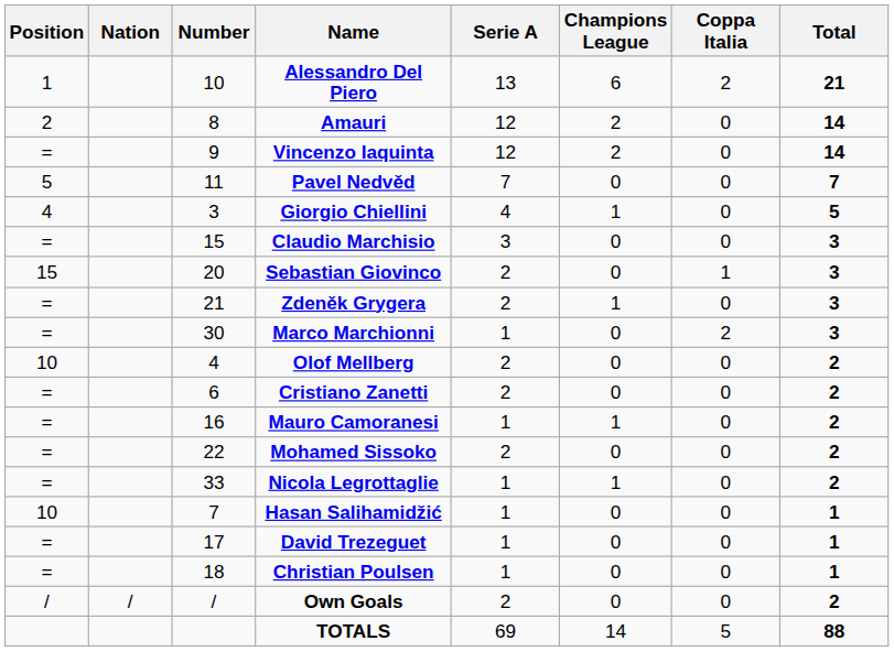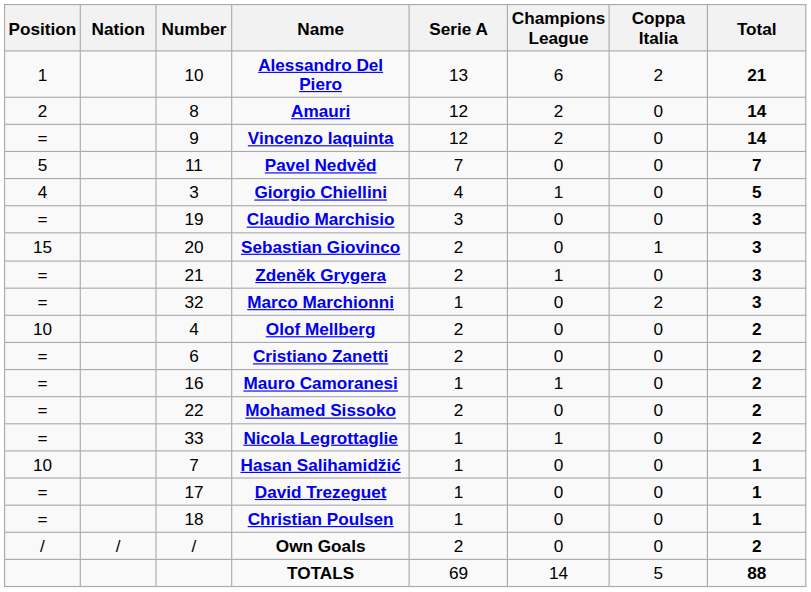 <table class="wikitable" style="font-size: 95%; text-align: center;">
 <tr>
 <th width=60>Position</th>
 <th width=60>Nation</th>
 <th width=60>Number</th>
 <th width=150>Name</th>
 <th width=80>Serie A</th>
 <th width=80>Champions League</th>
 <th width=80>Coppa Italia</th>
 <th width=80>Total</th>
 </tr>
 <tr>
 <td>1</td>
 <td></td>
 <td>10</td>
 <td><strong><a href='#'>Alessandro Del Piero</a></strong></td>
 <td>13</td>
 <td>6</td>
 <td>2</td>
 <td><strong>21</strong></td>
 </tr>
 <tr>
 <td>2</td>
 <td></td>
 <td>8</td>
 <td><strong><a href='#'>Amauri</a></strong></td>
 <td>12</td>
 <td>2</td>
 <td>0</td>
 <td><strong>14</strong></td>
 </tr>
 <tr>
 <td>=</td>
 <td></td>
 <td>9</td>
 <td><strong><a href='#'>Vincenzo Iaquinta</a></strong></td>
 <td>12</td>
 <td>2</td>
 <td>0</td>
 <td><strong>14</strong></td>
 </tr>
 <tr>
 <td>5</td>
 <td></td>
 <td>11</td>
 <td><strong><a href='#'>Pavel Nedvěd</a></strong></td>
 <td>7</td>
 <td>0</td>
 <td>0</td>
 <td><strong>7</strong></td>
 </tr>
 <tr>
 <td>4</td>
 <td></td>
 <td>3</td>
 <td><strong><a href='#'>Giorgio Chiellini</a></strong></td>
 <td>4</td>
 <td>1</td>
 <td>0</td>
 <td><strong>5</strong></td>
 </tr>
 <tr>
 <td>=</td>
 <td></td>
-<td>15</td>
+<td>19</td>
 <td><strong><a href='#'>Claudio Marchisio</a></strong></td>
 <td>3</td>
 <td>0</td>
 <td>0</td>
 <td><strong>3</strong></td>
 </tr>
 <tr>
 <td>15</td>
 <td></td>
 <td>20</td>
 <td><strong><a href='#'>Sebastian Giovinco</a></strong></td>
 <td>2</td>
 <td>0</td>
 <td>1</td>
 <td><strong>3</strong></td>
 </tr>
 <tr>
 <td>=</td>
 <td></td>
 <td>21</td>
 <td><strong><a href='#'>Zdeněk Grygera</a></strong></td>
 <td>2</td>
 <td>1</td>
 <td>0</td>
 <td><strong>3</strong></td>
 </tr>
 <tr>
 <td>=</td>
 <td></td>
-<td>30</td>
+<td>32</td>
 <td><strong><a href='#'>Marco Marchionni</a></strong></td>
 <td>1</td>
 <td>0</td>
 <td>2</td>
 <td><strong>3</strong></td>
 </tr>
 <tr>
 <td>10</td>
 <td></td>
 <td>4</td>
 <td><strong><a href='#'>Olof Mellberg</a></strong></td>
 <td>2</td>
 <td>0</td>
 <td>0</td>
 <td><strong>2</strong></td>
 </tr>
 <tr>
 <td>=</td>
 <td></td>
 <td>6</td>
 <td><strong><a href='#'>Cristiano Zanetti</a></strong></td>
 <td>2</td>
 <td>0</td>
 <td>0</td>
 <td><strong>2</strong></td>
 </tr>
 <tr>
 <td>=</td>
 <td></td>
 <td>16</td>
 <td><strong><a href='#'>Mauro Camoranesi</a></strong></td>
 <td>1</td>
 <td>1</td>
 <td>0</td>
 <td><strong>2</strong></td>
 </tr>
 <tr>
 <td>=</td>
 <td></td>
 <td>22</td>
 <td><strong><a href='#'>Mohamed Sissoko</a></strong></td>
 <td>2</td>
 <td>0</td>
 <td>0</td>
 <td><strong>2</strong></td>
 </tr>
 <tr>
 <td>=</td>
 <td></td>
 <td>33</td>
 <td><strong><a href='#'>Nicola Legrottaglie</a></strong></td>
 <td>1</td>
 <td>1</td>
 <td>0</td>
 <td><strong>2</strong></td>
 </tr>
 <tr>
 <td>10</td>
 <td></td>
 <td>7</td>
 <td><strong><a href='#'>Hasan Salihamidžić</a></strong></td>
 <td>1</td>
 <td>0</td>
 <td>0</td>
 <td><strong>1</strong></td>
 </tr>
 <tr>
 <td>=</td>
 <td></td>
 <td>17</td>
 <td><strong><a href='#'>David Trezeguet</a></strong></td>
 <td>1</td>
 <td>0</td>
 <td>0</td>
 <td><strong>1</strong></td>
 </tr>
 <tr>
 <td>=</td>
 <td></td>
 <td>18</td>
 <td><strong><a href='#'>Christian Poulsen</a></strong></td>
 <td>1</td>
 <td>0</td>
 <td>0</td>
 <td><strong>1</strong></td>
 </tr>
 <tr>
 <td>/</td>
 <td>/</td>
 <td>/</td>
 <td><strong>Own Goals</strong></td>
 <td>2</td>
 <td>0</td>
 <td>0</td>
 <td><strong>2</strong></td>
 </tr>
 <tr>
 <td></td>
 <td></td>
 <td></td>
 <td><strong>TOTALS</strong></td>
 <td>69</td>
 <td>14</td>
 <td>5</td>
 <td><strong>88</strong></td>
 </tr>
 </table>
